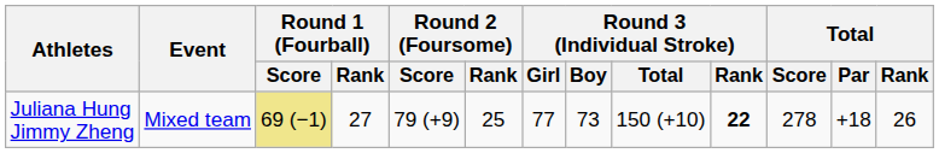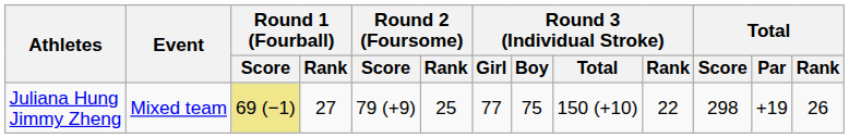 <table class="wikitable" style="font-size:90%">
 <tr>
 <th rowspan="2">Athletes</th>
 <th rowspan="2">Event</th>
 <th colspan="2">Round 1<br>(Fourball)</th>
 <th colspan="2">Round 2<br>(Foursome)</th>
 <th colspan="4">Round 3<br>(Individual Stroke)</th>
 <th colspan="3">Total</th>
 </tr>
 <tr style="font-size:95%">
 <th>Score</th>
 <th>Rank</th>
 <th>Score</th>
 <th>Rank</th>
 <th>Girl</th>
 <th>Boy</th>
 <th>Total</th>
 <th>Rank</th>
 <th>Score</th>
 <th>Par</th>
 <th>Rank</th>
 </tr>
 <tr align=center>
 <td align=left><a href='#'>Juliana Hung</a><br><a href='#'>Jimmy Zheng</a></td>
 <td align=left><a href='#'>Mixed team</a></td>
 <td style="background: khaki;">69 (−1)</td>
 <td>27</td>
 <td>79 (+9)</td>
 <td>25</td>
 <td>77</td>
-<td>73</td>
+<td>75</td>
 <td>150 (+10)</td>
-<td><strong>22</strong></td>
-<td>278</td>
-<td>+18</td>
+<td>22</td>
+<td>298</td>
+<td>+19</td>
 <td>26</td>
 </tr>
 </table>
